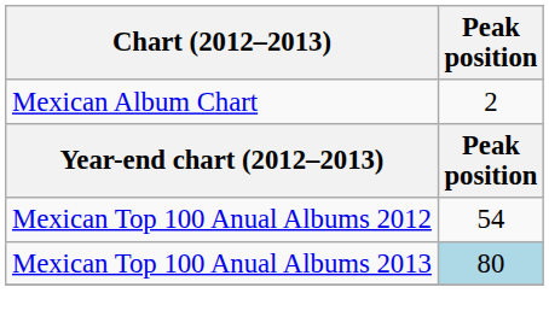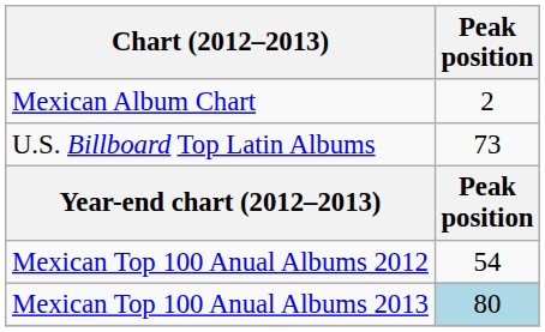 <table class="wikitable sortable">
 <tr>
 <th>Chart (2012–2013)</th>
 <th>Peak<br>position</th>
 </tr>
 <tr>
 <td><a href='#'>Mexican Album Chart</a></td>
 <td style="text-align:center;">2</td>
+</tr>
+<tr>
+<td>U.S. <em><a href='#'>Billboard</a></em> <a href='#'>Top Latin Albums</a></td>
+<td style="text-align:center;">73</td>
 </tr>
 <tr>
 <th>Year-end chart (2012–2013)</th>
 <th>Peak<br>position</th>
 </tr>
 <tr>
 <td><a href='#'>Mexican Top 100 Anual Albums 2012</a></td>
 <td align="center">54</td>
 </tr>
 <tr>
 <td><a href='#'>Mexican Top 100 Anual Albums 2013</a></td>
 <td align="center" style="background: lightblue;">80</td>
 </tr>
 <tr bgcolor="#ebf5ff">
 </tr>
 </table>
